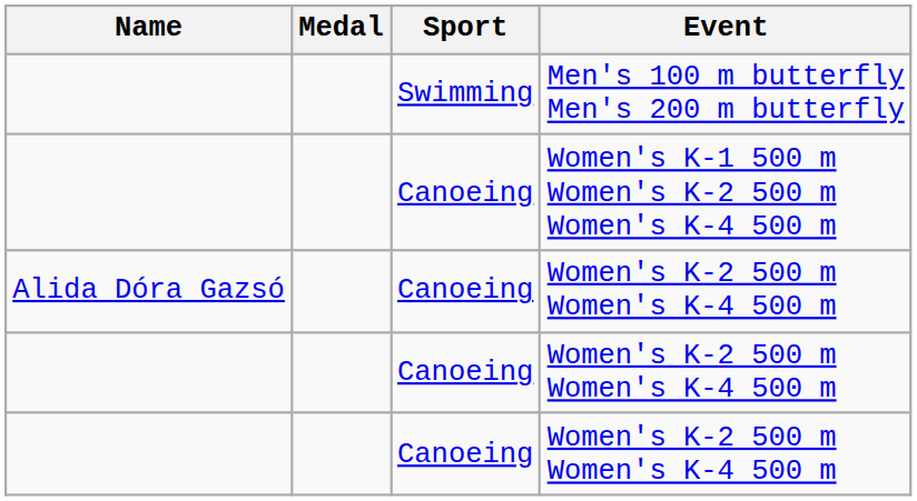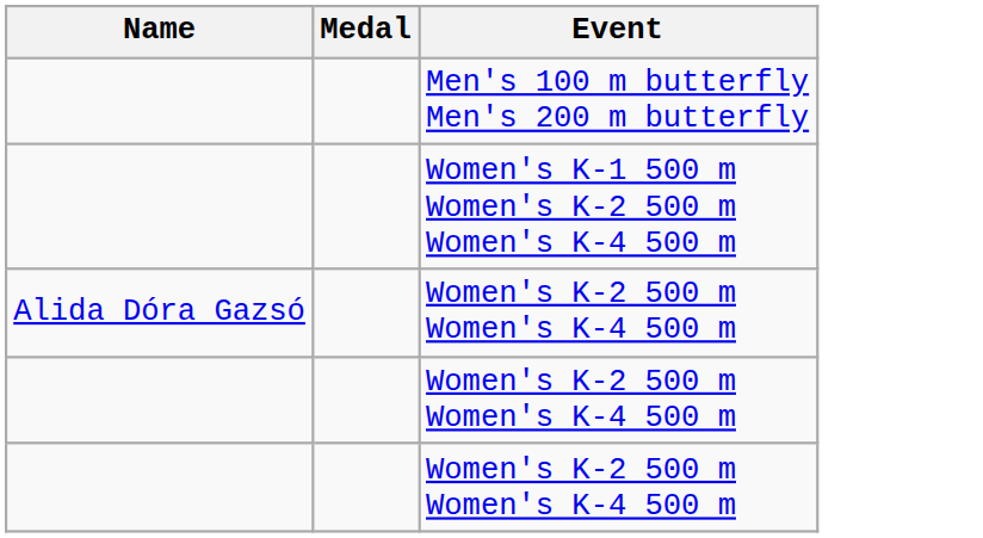 <table class="wikitable sortable" style="font-size:90%">
 <tr>
 <th>Name</th>
 <th>Medal</th>
-<th>Sport</th>
 <th>Event</th>
 </tr>
 <tr>
 <td></td>
 <td><br></td>
-<td><a href='#'>Swimming</a></td>
 <td><a href='#'>Men's 100 m butterfly</a><br><a href='#'>Men's 200 m butterfly</a></td>
 </tr>
 <tr>
 <td></td>
 <td><br><br></td>
-<td><a href='#'>Canoeing</a></td>
 <td><a href='#'>Women's K-1 500 m</a><br><a href='#'>Women's K-2 500 m</a><br><a href='#'>Women's K-4 500 m</a></td>
 </tr>
 <tr>
 <td><a href='#'>Alida Dóra Gazsó</a></td>
 <td><br></td>
-<td><a href='#'>Canoeing</a></td>
 <td><a href='#'>Women's K-2 500 m</a><br><a href='#'>Women's K-4 500 m</a></td>
 </tr>
 <tr>
 <td></td>
 <td><br></td>
-<td><a href='#'>Canoeing</a></td>
 <td><a href='#'>Women's K-2 500 m</a><br><a href='#'>Women's K-4 500 m</a></td>
 </tr>
 <tr>
 <td></td>
 <td><br></td>
-<td><a href='#'>Canoeing</a></td>
 <td><a href='#'>Women's K-2 500 m</a><br><a href='#'>Women's K-4 500 m</a></td>
 </tr>
 </table>
